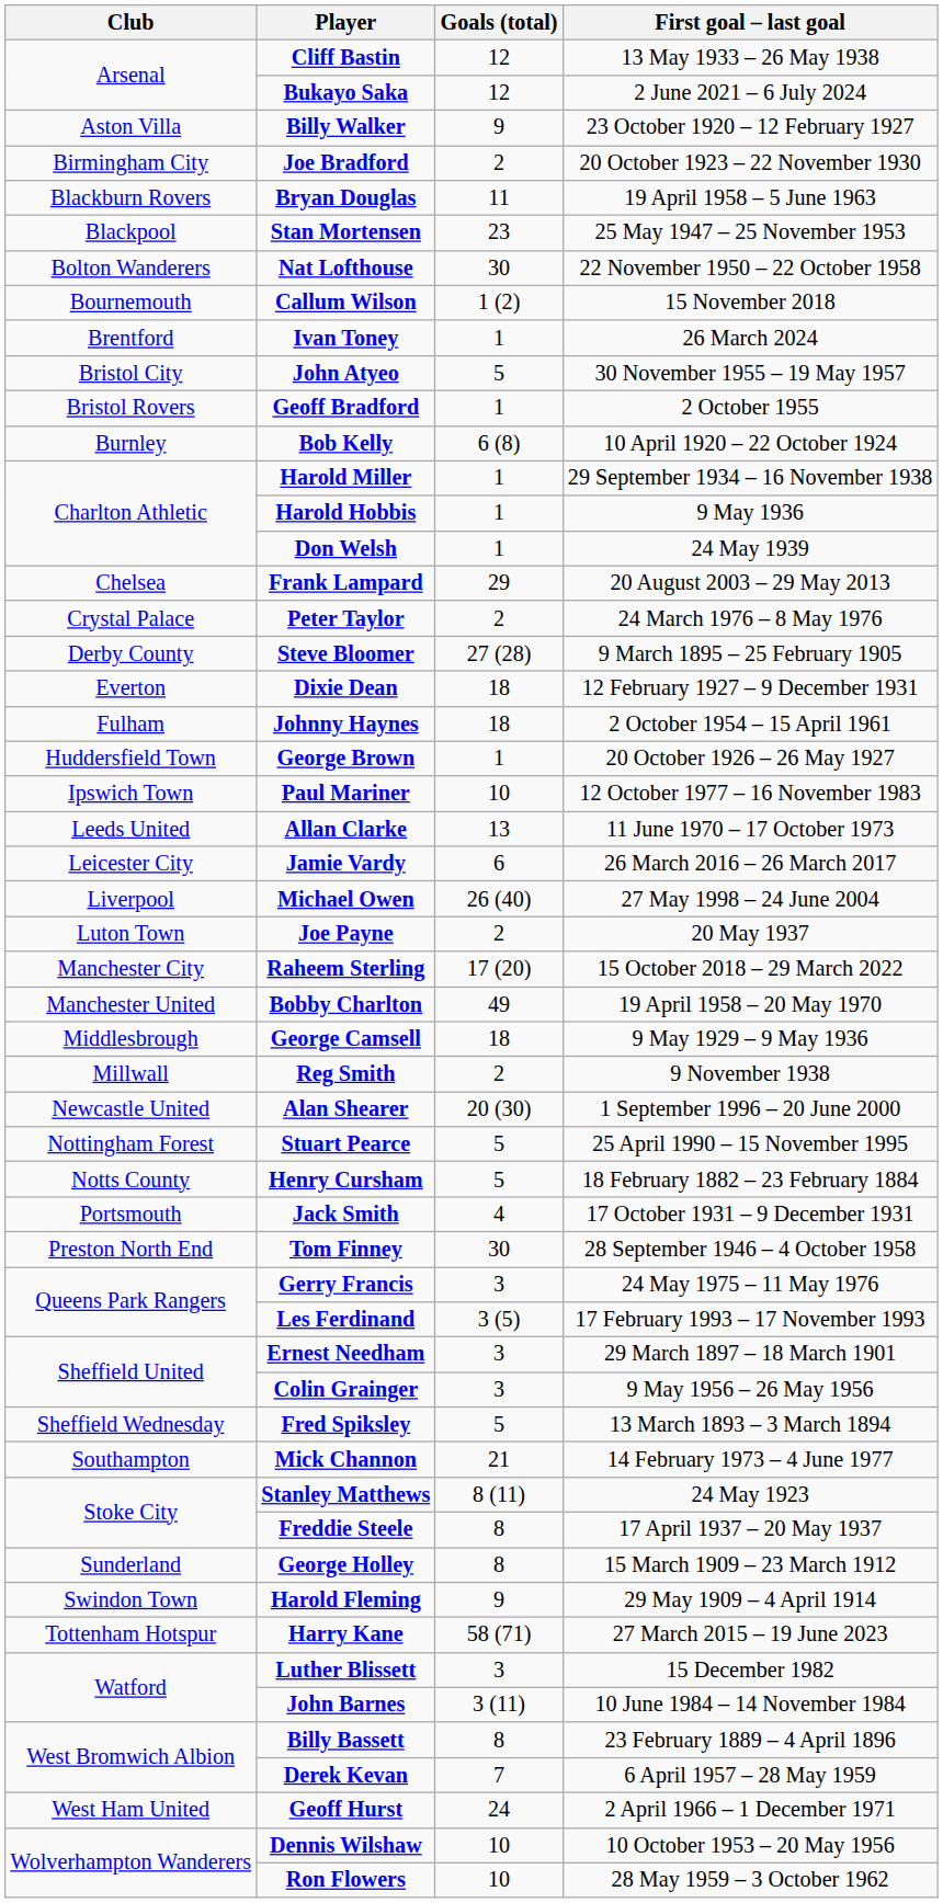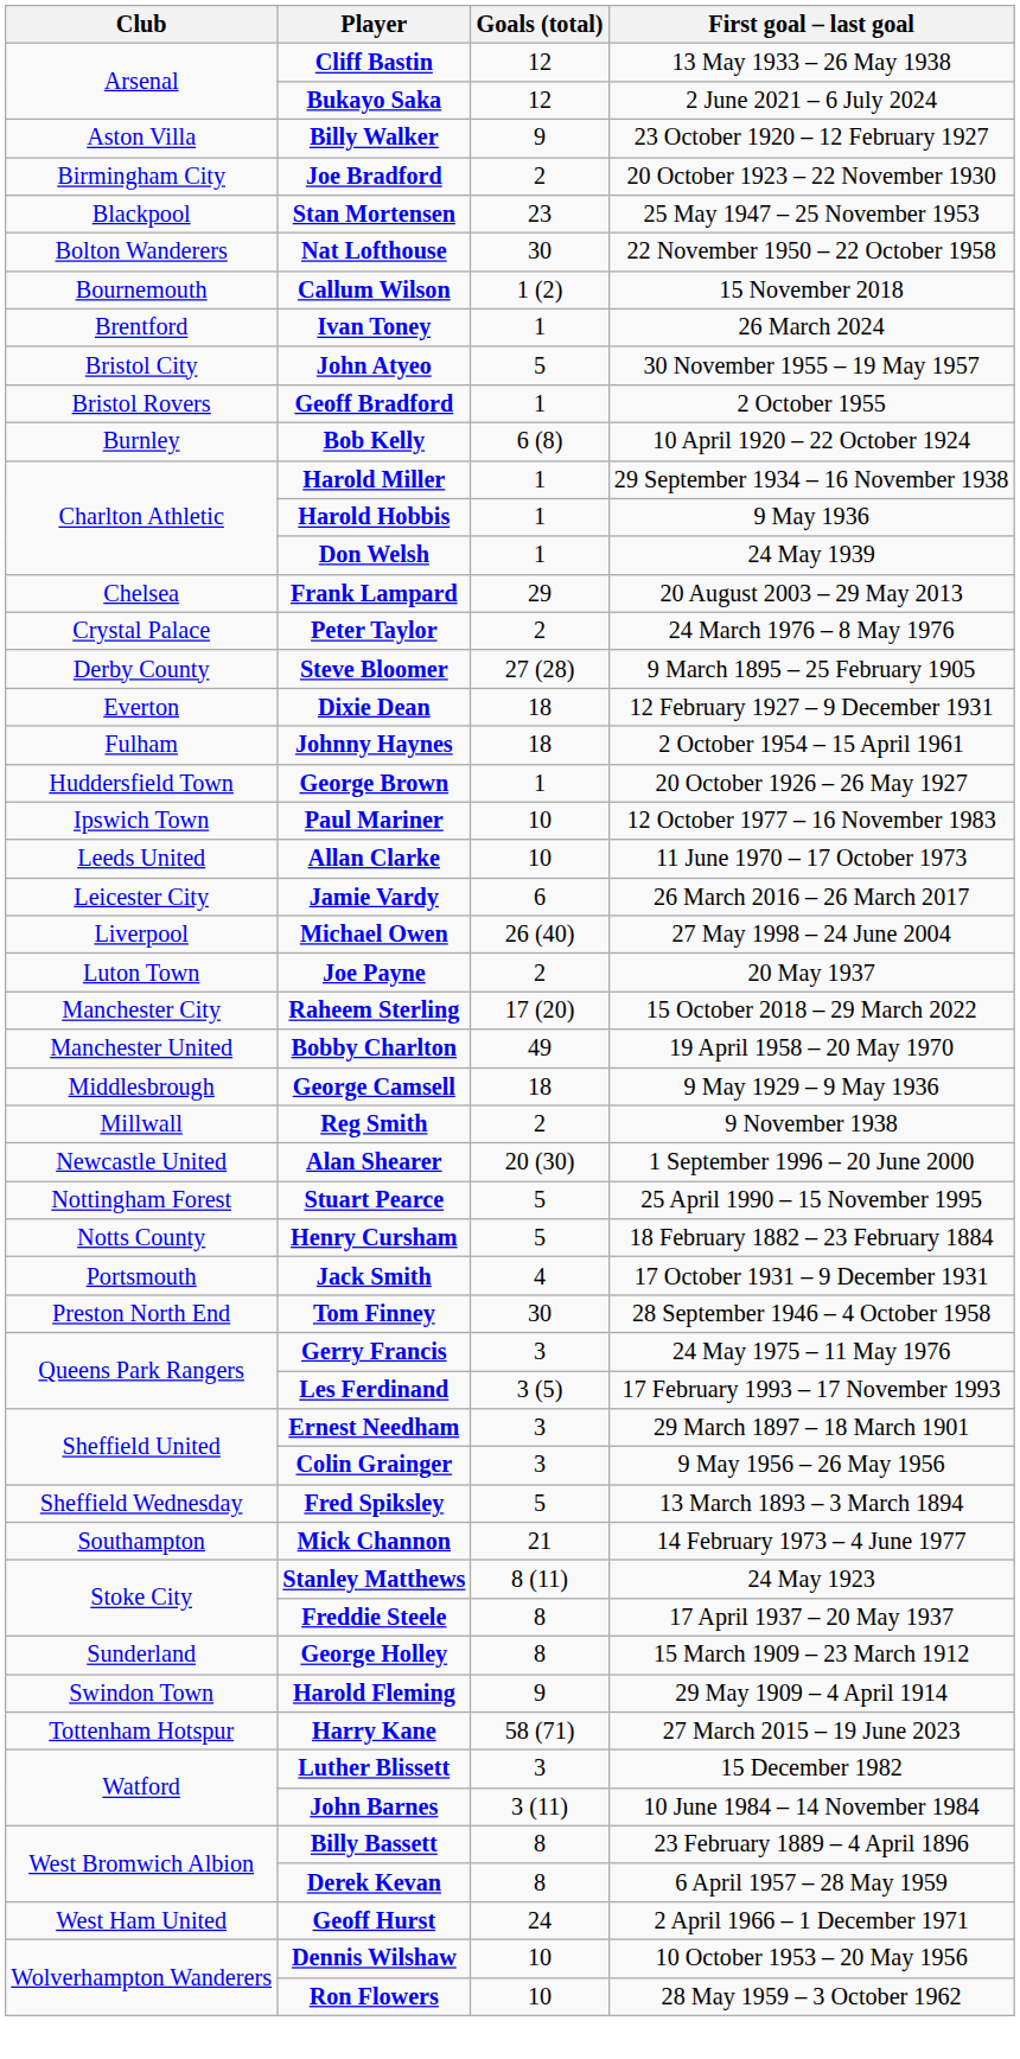 <table class="wikitable sortable" style="text-align: center;">
 <tr>
 <th>Club</th>
 <th>Player</th>
 <th>Goals (total)</th>
 <th>First goal – last goal</th>
 </tr>
 <tr>
 <td rowspan=2><a href='#'>Arsenal</a></td>
 <td><strong><a href='#'>Cliff Bastin</a></strong></td>
 <td>12</td>
 <td>13 May 1933 – 26 May 1938</td>
 </tr>
 <tr>
 <td><strong><a href='#'>Bukayo Saka</a></strong></td>
 <td>12</td>
 <td>2 June 2021 – 6 July 2024</td>
 </tr>
 <tr>
 <td><a href='#'>Aston Villa</a></td>
 <td><strong><a href='#'>Billy Walker</a></strong></td>
 <td>9</td>
 <td>23 October 1920 – 12 February 1927</td>
 </tr>
 <tr>
 <td><a href='#'>Birmingham City</a></td>
 <td><strong><a href='#'>Joe Bradford</a></strong></td>
 <td>2</td>
 <td>20 October 1923 – 22 November 1930</td>
-</tr>
-<tr>
-<td><a href='#'>Blackburn Rovers</a></td>
-<td><strong><a href='#'>Bryan Douglas</a></strong></td>
-<td>11</td>
-<td>19 April 1958 – 5 June 1963</td>
 </tr>
 <tr>
 <td><a href='#'>Blackpool</a></td>
 <td><strong><a href='#'>Stan Mortensen</a></strong></td>
 <td>23</td>
 <td>25 May 1947 – 25 November 1953</td>
 </tr>
 <tr>
 <td><a href='#'>Bolton Wanderers</a></td>
 <td><strong><a href='#'>Nat Lofthouse</a></strong></td>
 <td>30</td>
 <td>22 November 1950 – 22 October 1958</td>
 </tr>
 <tr>
 <td><a href='#'>Bournemouth</a></td>
 <td><strong><a href='#'>Callum Wilson</a></strong></td>
 <td>1 (2)</td>
 <td>15 November 2018</td>
 </tr>
 <tr>
 <td><a href='#'>Brentford</a></td>
 <td><strong><a href='#'>Ivan Toney</a></strong></td>
 <td>1</td>
 <td>26 March 2024</td>
 </tr>
 <tr>
 <td><a href='#'>Bristol City</a></td>
 <td><strong><a href='#'>John Atyeo</a></strong></td>
 <td>5</td>
 <td>30 November 1955 – 19 May 1957</td>
 </tr>
 <tr>
 <td><a href='#'>Bristol Rovers</a></td>
 <td><strong><a href='#'>Geoff Bradford</a></strong></td>
 <td>1</td>
 <td>2 October 1955</td>
 </tr>
 <tr>
 <td><a href='#'>Burnley</a></td>
 <td><strong><a href='#'>Bob Kelly</a></strong></td>
 <td>6 (8)</td>
 <td>10 April 1920 – 22 October 1924</td>
 </tr>
 <tr>
 <td rowspan=3><a href='#'>Charlton Athletic</a></td>
 <td><strong><a href='#'>Harold Miller</a></strong></td>
 <td>1</td>
 <td>29 September 1934 – 16 November 1938</td>
 </tr>
 <tr>
 <td><strong><a href='#'>Harold Hobbis</a></strong></td>
 <td>1</td>
 <td>9 May 1936</td>
 </tr>
 <tr>
 <td><strong><a href='#'>Don Welsh</a></strong></td>
 <td>1</td>
 <td>24 May 1939</td>
 </tr>
 <tr>
 <td><a href='#'>Chelsea</a></td>
 <td><strong><a href='#'>Frank Lampard</a></strong></td>
 <td>29</td>
 <td>20 August 2003 – 29 May 2013</td>
 </tr>
 <tr>
 <td><a href='#'>Crystal Palace</a></td>
 <td><strong><a href='#'>Peter Taylor</a></strong></td>
 <td>2</td>
 <td>24 March 1976 – 8 May 1976</td>
 </tr>
 <tr>
 <td><a href='#'>Derby County</a></td>
 <td><strong><a href='#'>Steve Bloomer</a></strong></td>
 <td>27 (28)</td>
 <td>9 March 1895 – 25 February 1905</td>
 </tr>
 <tr>
 <td><a href='#'>Everton</a></td>
 <td><strong><a href='#'>Dixie Dean</a></strong></td>
 <td>18</td>
 <td>12 February 1927 – 9 December 1931</td>
 </tr>
 <tr>
 <td><a href='#'>Fulham</a></td>
 <td><strong><a href='#'>Johnny Haynes</a></strong></td>
 <td>18</td>
 <td>2 October 1954 – 15 April 1961</td>
 </tr>
 <tr>
 <td><a href='#'>Huddersfield Town</a></td>
 <td><strong><a href='#'>George Brown</a></strong></td>
 <td>1</td>
 <td>20 October 1926 – 26 May 1927</td>
 </tr>
 <tr>
 <td><a href='#'>Ipswich Town</a></td>
 <td><strong><a href='#'>Paul Mariner</a></strong></td>
 <td>10</td>
 <td>12 October 1977 – 16 November 1983</td>
 </tr>
 <tr>
 <td><a href='#'>Leeds United</a></td>
 <td><strong><a href='#'>Allan Clarke</a></strong></td>
-<td>13</td>
+<td>10</td>
 <td>11 June 1970 – 17 October 1973</td>
 </tr>
 <tr>
 <td><a href='#'>Leicester City</a></td>
 <td><strong><a href='#'>Jamie Vardy</a></strong></td>
 <td>6</td>
 <td>26 March 2016 – 26 March 2017</td>
 </tr>
 <tr>
 <td><a href='#'>Liverpool</a></td>
 <td><strong><a href='#'>Michael Owen</a></strong></td>
 <td>26 (40)</td>
 <td>27 May 1998 – 24 June 2004</td>
 </tr>
 <tr>
 <td><a href='#'>Luton Town</a></td>
 <td><strong><a href='#'>Joe Payne</a></strong></td>
 <td>2</td>
 <td>20 May 1937</td>
 </tr>
 <tr>
 <td><a href='#'>Manchester City</a></td>
 <td><strong><a href='#'>Raheem Sterling</a></strong></td>
 <td>17 (20)</td>
 <td>15 October 2018 – 29 March 2022</td>
 </tr>
 <tr>
 <td><a href='#'>Manchester United</a></td>
 <td><strong><a href='#'>Bobby Charlton</a></strong></td>
 <td>49</td>
 <td>19 April 1958 – 20 May 1970</td>
 </tr>
 <tr>
 <td><a href='#'>Middlesbrough</a></td>
 <td><strong><a href='#'>George Camsell</a></strong></td>
 <td>18</td>
 <td>9 May 1929 – 9 May 1936</td>
 </tr>
 <tr>
 <td><a href='#'>Millwall</a></td>
 <td><strong><a href='#'>Reg Smith</a></strong></td>
 <td>2</td>
 <td>9 November 1938</td>
 </tr>
 <tr>
 <td><a href='#'>Newcastle United</a></td>
 <td><strong><a href='#'>Alan Shearer</a></strong></td>
 <td>20 (30)</td>
 <td>1 September 1996 – 20 June 2000</td>
 </tr>
 <tr>
 <td><a href='#'>Nottingham Forest</a></td>
 <td><strong><a href='#'>Stuart Pearce</a></strong></td>
 <td>5</td>
 <td>25 April 1990 – 15 November 1995</td>
 </tr>
 <tr>
 <td><a href='#'>Notts County</a></td>
 <td><strong><a href='#'>Henry Cursham</a></strong></td>
 <td>5</td>
 <td>18 February 1882 – 23 February 1884</td>
 </tr>
 <tr>
 <td><a href='#'>Portsmouth</a></td>
 <td><strong><a href='#'>Jack Smith</a></strong></td>
 <td>4</td>
 <td>17 October 1931 – 9 December 1931</td>
 </tr>
 <tr>
 <td><a href='#'>Preston North End</a></td>
 <td><strong><a href='#'>Tom Finney</a></strong></td>
 <td>30</td>
 <td>28 September 1946 – 4 October 1958</td>
 </tr>
 <tr>
 <td rowspan=2><a href='#'>Queens Park Rangers</a></td>
 <td><strong><a href='#'>Gerry Francis</a></strong></td>
 <td>3</td>
 <td>24 May 1975 – 11 May 1976</td>
 </tr>
 <tr>
 <td><strong><a href='#'>Les Ferdinand</a></strong></td>
 <td>3 (5)</td>
 <td>17 February 1993 – 17 November 1993</td>
 </tr>
 <tr>
 <td rowspan=2><a href='#'>Sheffield United</a></td>
 <td><strong><a href='#'>Ernest Needham</a></strong></td>
 <td>3</td>
 <td>29 March 1897 – 18 March 1901</td>
 </tr>
 <tr>
 <td><strong><a href='#'>Colin Grainger</a></strong></td>
 <td>3</td>
 <td>9 May 1956 – 26 May 1956</td>
 </tr>
 <tr>
 <td><a href='#'>Sheffield Wednesday</a></td>
 <td><strong><a href='#'>Fred Spiksley</a></strong></td>
 <td>5</td>
 <td>13 March 1893 – 3 March 1894</td>
 </tr>
 <tr>
 <td><a href='#'>Southampton</a></td>
 <td><strong><a href='#'>Mick Channon</a></strong></td>
 <td>21</td>
 <td>14 February 1973 – 4 June 1977</td>
 </tr>
 <tr>
 <td rowspan=2><a href='#'>Stoke City</a></td>
 <td><strong><a href='#'>Stanley Matthews</a></strong></td>
 <td>8 (11)</td>
 <td>24 May 1923</td>
 </tr>
 <tr>
 <td><strong><a href='#'>Freddie Steele</a></strong></td>
 <td>8</td>
 <td>17 April 1937 – 20 May 1937</td>
 </tr>
 <tr>
 <td><a href='#'>Sunderland</a></td>
 <td><strong><a href='#'>George Holley</a></strong></td>
 <td>8</td>
 <td>15 March 1909 – 23 March 1912</td>
 </tr>
 <tr>
 <td><a href='#'>Swindon Town</a></td>
 <td><strong><a href='#'>Harold Fleming</a></strong></td>
 <td>9</td>
 <td>29 May 1909 – 4 April 1914</td>
 </tr>
 <tr>
 <td><a href='#'>Tottenham Hotspur</a></td>
 <td><strong><a href='#'>Harry Kane</a></strong></td>
 <td>58 (71)</td>
 <td>27 March 2015 – 19 June 2023</td>
 </tr>
 <tr>
 <td rowspan=2><a href='#'>Watford</a></td>
 <td><strong><a href='#'>Luther Blissett</a></strong></td>
 <td>3</td>
 <td>15 December 1982</td>
 </tr>
 <tr>
 <td><strong><a href='#'>John Barnes</a></strong></td>
 <td>3 (11)</td>
 <td>10 June 1984 – 14 November 1984</td>
 </tr>
 <tr>
 <td rowspan=2><a href='#'>West Bromwich Albion</a></td>
 <td><strong><a href='#'>Billy Bassett</a></strong></td>
 <td>8</td>
 <td>23 February 1889 – 4 April 1896</td>
 </tr>
 <tr>
 <td><strong><a href='#'>Derek Kevan</a></strong></td>
-<td>7</td>
+<td>8</td>
 <td>6 April 1957 – 28 May 1959</td>
 </tr>
 <tr>
 <td><a href='#'>West Ham United</a></td>
 <td><strong><a href='#'>Geoff Hurst</a></strong></td>
 <td>24</td>
 <td>2 April 1966 – 1 December 1971</td>
 </tr>
 <tr>
 <td rowspan=2><a href='#'>Wolverhampton Wanderers</a></td>
 <td><strong><a href='#'>Dennis Wilshaw</a></strong></td>
 <td>10</td>
 <td>10 October 1953 – 20 May 1956</td>
 </tr>
 <tr>
 <td><strong><a href='#'>Ron Flowers</a></strong></td>
 <td>10</td>
 <td>28 May 1959 – 3 October 1962</td>
 </tr>
 </table>
